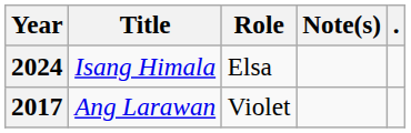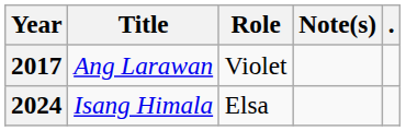 <table class="wikitable plainrowheaders sortable">
 <tr>
 <th scope="col">Year</th>
 <th scope="col">Title</th>
 <th scope="col" class="unsortable">Role</th>
 <th scope="col" class="unsortable">Note(s)</th>
 <th scope="col" class="unsortable">.</th>
 </tr>
 <tr>
+<th scope="row">2017</th>
+<td><em><a href='#'>Ang Larawan</a></em></td>
+<td>Violet</td>
+<td></td>
+<td style="text-align:center;"></td>
+</tr>
+<tr>
 <th scope="row">2024</th>
 <td><em><a href='#'>Isang Himala</a></em></td>
 <td>Elsa</td>
 <td></td>
 <td style="text-align:center;"></td>
 </tr>
-<tr>
-<th scope="row">2017</th>
-<td><em><a href='#'>Ang Larawan</a></em></td>
-<td>Violet</td>
-<td></td>
-<td style="text-align:center;"></td>
-</tr>
 </table>
